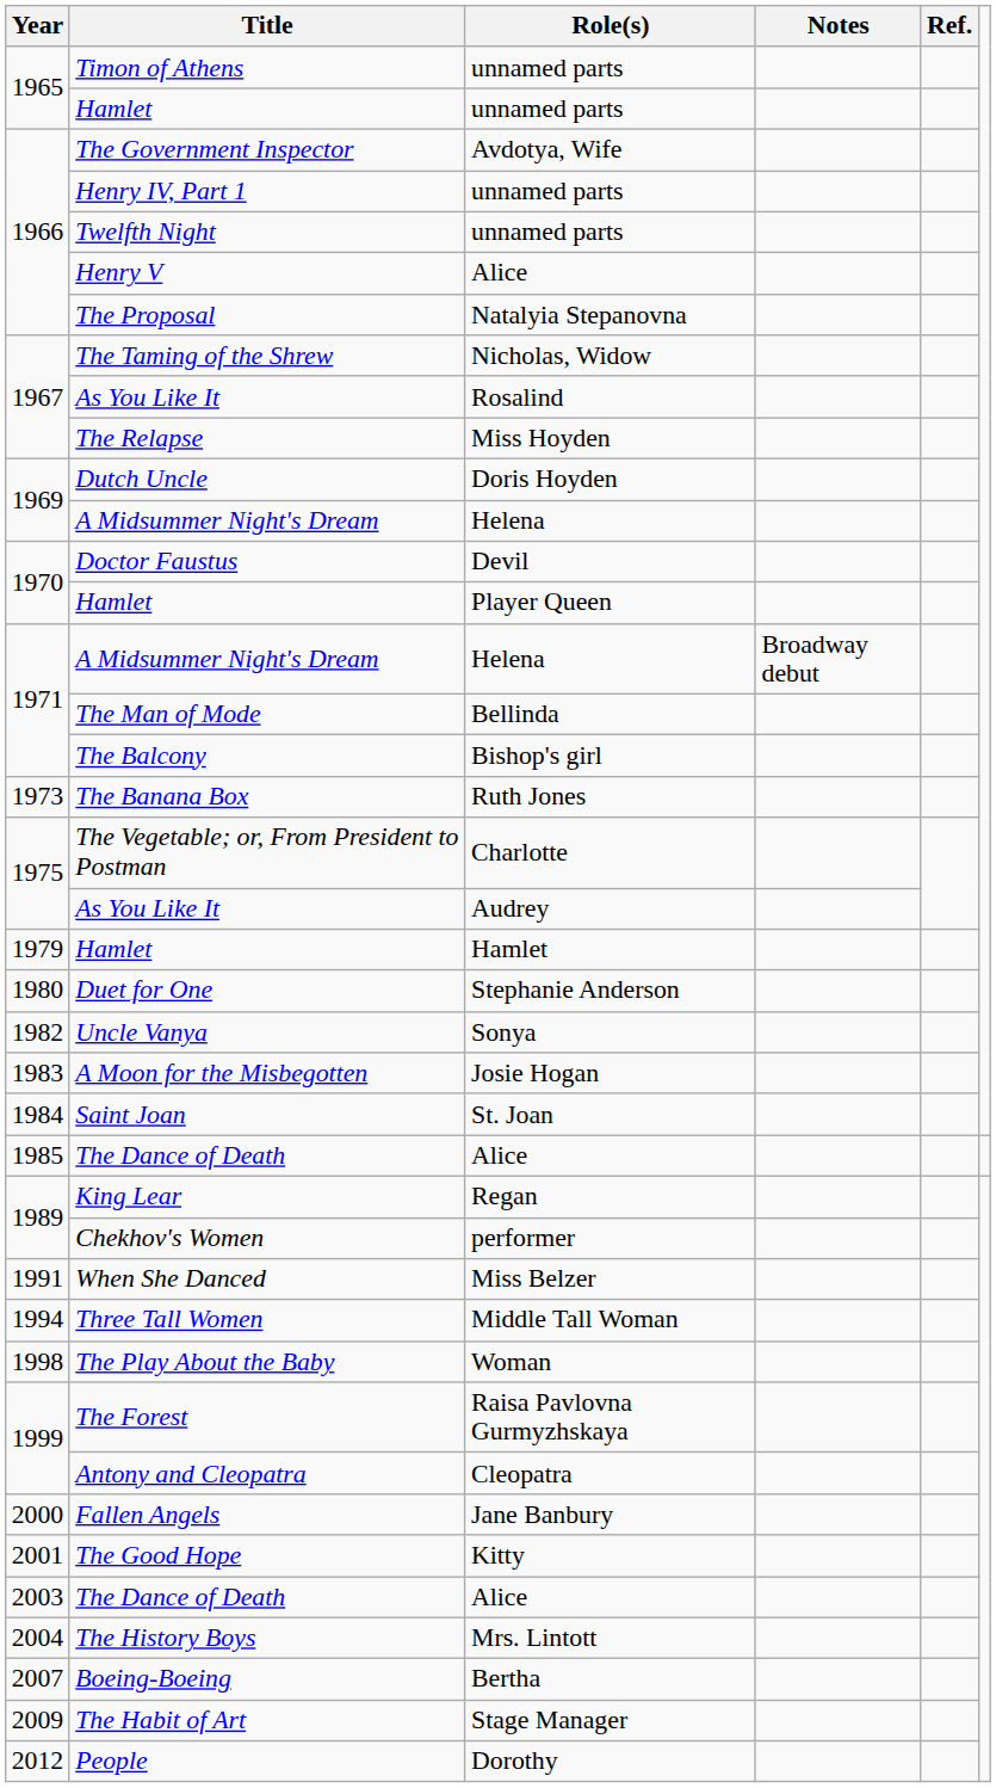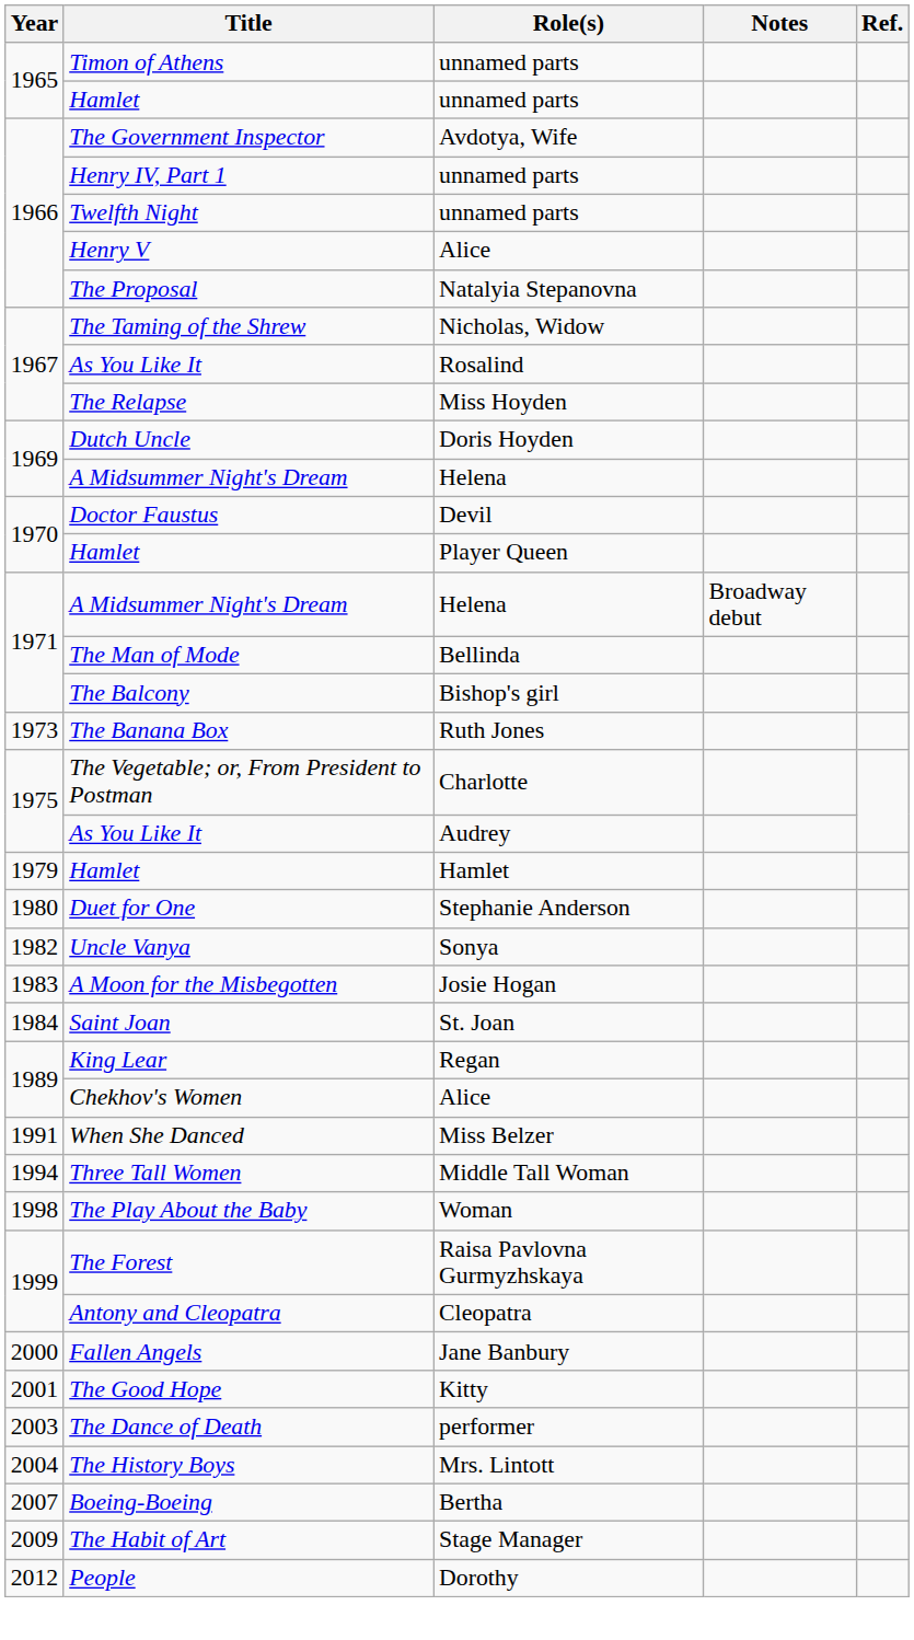 <table class="wikitable sortable">
 <tr>
 <th>Year</th>
 <th>Title</th>
 <th>Role(s)</th>
 <th class="unsortable">Notes</th>
 <th class="unsortable">Ref.</th>
 </tr>
 <tr>
 <td rowspan="2">1965</td>
 <td><em><a href='#'>Timon of Athens</a></em></td>
 <td>unnamed parts</td>
 <td></td>
 <td></td>
 </tr>
 <tr>
 <td><em><a href='#'>Hamlet</a></em></td>
 <td>unnamed parts</td>
 <td></td>
 <td></td>
 </tr>
 <tr>
 <td rowspan="5">1966</td>
 <td data-sort-value="Government Inspector, The"><em><a href='#'>The Government Inspector</a></em></td>
 <td>Avdotya, Wife</td>
 <td></td>
 <td></td>
 </tr>
 <tr>
 <td><em><a href='#'>Henry IV, Part 1</a></em></td>
 <td>unnamed parts</td>
 <td></td>
 <td></td>
 </tr>
 <tr>
 <td><em><a href='#'>Twelfth Night</a></em></td>
 <td>unnamed parts</td>
 <td></td>
 <td></td>
 </tr>
 <tr>
 <td><a href='#'><em>Henry V</em></a></td>
 <td>Alice</td>
 <td></td>
 <td></td>
 </tr>
 <tr>
 <td data-sort-value="Proposal, The"><a href='#'><em>The Proposal</em></a></td>
 <td>Natalyia Stepanovna</td>
 <td></td>
 <td></td>
 </tr>
 <tr>
 <td rowspan="3">1967</td>
 <td data-sort-value="Taming of the Shrew, The"><em><a href='#'>The Taming of the Shrew</a></em></td>
 <td>Nicholas, Widow</td>
 <td></td>
 <td></td>
 </tr>
 <tr>
 <td><em><a href='#'>As You Like It</a></em></td>
 <td>Rosalind</td>
 <td></td>
 <td></td>
 </tr>
 <tr>
 <td data-sort-value="Relapse, The"><em><a href='#'>The Relapse</a></em></td>
 <td>Miss Hoyden</td>
 <td></td>
 <td></td>
 </tr>
 <tr>
 <td rowspan="2">1969</td>
 <td><a href='#'><em>Dutch Uncle</em></a></td>
 <td>Doris Hoyden</td>
 <td></td>
 <td></td>
 </tr>
 <tr>
 <td data-sort-value="Midsummer Night's Dream, A"><em><a href='#'>A Midsummer Night's Dream</a></em></td>
 <td>Helena</td>
 <td></td>
 <td></td>
 </tr>
 <tr>
 <td rowspan="2">1970</td>
 <td><a href='#'><em>Doctor Faustus</em></a></td>
 <td>Devil</td>
 <td></td>
 <td></td>
 </tr>
 <tr>
 <td><em><a href='#'>Hamlet</a></em></td>
 <td>Player Queen</td>
 <td></td>
 <td></td>
 </tr>
 <tr>
 <td rowspan="3">1971</td>
 <td data-sort-value="Midsummer Night's Dream, A"><em><a href='#'>A Midsummer Night's Dream</a></em></td>
 <td>Helena</td>
 <td>Broadway debut</td>
 <td></td>
 </tr>
 <tr>
 <td data-sort-value="Man of Mode, The"><em><a href='#'>The Man of Mode</a></em></td>
 <td>Bellinda</td>
 <td></td>
 <td></td>
 </tr>
 <tr>
 <td data-sort-value="Balcony, The"><em><a href='#'>The Balcony</a></em></td>
 <td>Bishop's girl</td>
 <td></td>
 <td></td>
 </tr>
 <tr>
 <td>1973</td>
 <td data-sort-value="Banana Box, The"><em><a href='#'>The Banana Box</a></em></td>
 <td>Ruth Jones</td>
 <td></td>
 <td></td>
 </tr>
 <tr>
 <td rowspan="2">1975</td>
 <td data-sort-value="Vegetable; or, From President to Postman, The"><em>The Vegetable; or, From President to Postman</em></td>
 <td>Charlotte</td>
 <td></td>
 <td rowspan="2"></td>
 </tr>
 <tr>
 <td><em><a href='#'>As You Like It</a></em></td>
 <td>Audrey</td>
 <td></td>
 </tr>
 <tr>
 <td>1979</td>
 <td><em><a href='#'>Hamlet</a></em></td>
 <td>Hamlet</td>
 <td></td>
 <td></td>
 </tr>
 <tr>
 <td>1980</td>
 <td><em><a href='#'>Duet for One</a></em></td>
 <td>Stephanie Anderson</td>
 <td></td>
 <td></td>
 </tr>
 <tr>
 <td>1982</td>
 <td><em><a href='#'>Uncle Vanya</a></em></td>
 <td>Sonya</td>
 <td></td>
 <td></td>
 </tr>
 <tr>
 <td>1983</td>
 <td data-sort-value="Moon for the Misbegotten, A"><em><a href='#'>A Moon for the Misbegotten</a></em></td>
 <td>Josie Hogan</td>
 <td></td>
 <td></td>
 </tr>
 <tr>
 <td>1984</td>
 <td><a href='#'><em>Saint Joan</em></a></td>
 <td>St. Joan</td>
 <td></td>
 <td></td>
 </tr>
 <tr>
-<td>1985</td>
-<td data-sort-value="Dance of Death, The"><a href='#'><em>The Dance of Death</em></a></td>
-<td>Alice</td>
-<td></td>
-<td></td>
-<td></td>
-</tr>
-<tr>
 <td rowspan="2">1989</td>
 <td><em><a href='#'>King Lear</a></em></td>
 <td>Regan</td>
 <td></td>
 <td></td>
 </tr>
 <tr>
 <td><em>Chekhov's Women</em></td>
-<td>performer</td>
+<td>Alice</td>
 <td></td>
 <td></td>
 </tr>
 <tr>
 <td>1991</td>
 <td><em>When She Danced</em></td>
 <td>Miss Belzer</td>
 <td></td>
 <td></td>
 </tr>
 <tr>
 <td>1994</td>
 <td><em><a href='#'>Three Tall Women</a></em></td>
 <td>Middle Tall Woman</td>
 <td></td>
 <td></td>
 </tr>
 <tr>
 <td>1998</td>
 <td data-sort-value="Play About the Baby, The"><em><a href='#'>The Play About the Baby</a></em></td>
 <td>Woman</td>
 <td></td>
 <td></td>
 </tr>
 <tr>
 <td rowspan="2">1999</td>
 <td data-sort-value="Forest, The"><a href='#'><em>The Forest</em></a></td>
 <td>Raisa Pavlovna Gurmyzhskaya</td>
 <td></td>
 <td></td>
 </tr>
 <tr>
 <td><em><a href='#'>Antony and Cleopatra</a></em></td>
 <td>Cleopatra</td>
 <td></td>
 <td></td>
 </tr>
 <tr>
 <td>2000</td>
 <td><a href='#'><em>Fallen Angels</em></a></td>
 <td>Jane Banbury</td>
 <td></td>
 <td></td>
 </tr>
 <tr>
 <td>2001</td>
 <td data-sort-value="Good Hope, The"><em><a href='#'>The Good Hope</a></em></td>
 <td>Kitty</td>
 <td></td>
 <td></td>
 </tr>
 <tr>
 <td>2003</td>
 <td data-sort-value="Dance of Death, The"><a href='#'><em>The Dance of Death</em></a></td>
-<td>Alice</td>
+<td>performer</td>
 <td></td>
 <td></td>
 </tr>
 <tr>
 <td>2004</td>
 <td data-sort-value="History Boys, The"><em><a href='#'>The History Boys</a></em></td>
 <td>Mrs. Lintott</td>
 <td></td>
 <td></td>
 </tr>
 <tr>
 <td>2007</td>
 <td><a href='#'><em>Boeing-Boeing</em></a></td>
 <td>Bertha</td>
 <td></td>
 <td></td>
 </tr>
 <tr>
 <td>2009</td>
 <td data-sort-value="Habit of Art, The"><em><a href='#'>The Habit of Art</a></em></td>
 <td>Stage Manager</td>
 <td></td>
 <td></td>
 </tr>
 <tr>
 <td>2012</td>
 <td><a href='#'><em>People</em></a></td>
 <td>Dorothy</td>
 <td></td>
 <td></td>
 </tr>
 </table>
